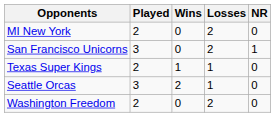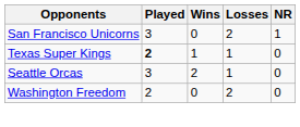 <table class="wikitable">
 <tr>
 <th>Opponents</th>
 <th>Played</th>
 <th>Wins</th>
 <th>Losses</th>
 <th>NR</th>
-</tr>
-<tr>
-<td><a href='#'>MI New York</a></td>
-<td>2</td>
-<td>0</td>
-<td>2</td>
-<td>0</td>
 </tr>
 <tr>
 <td><a href='#'>San Francisco Unicorns</a></td>
 <td>3</td>
 <td>0</td>
 <td>2</td>
 <td>1</td>
 </tr>
 <tr>
 <td><a href='#'>Texas Super Kings</a></td>
-<td>2</td>
+<td><strong>2</strong></td>
 <td>1</td>
 <td>1</td>
 <td>0</td>
 </tr>
 <tr>
 <td><a href='#'>Seattle Orcas</a></td>
 <td>3</td>
 <td>2</td>
 <td>1</td>
 <td>0</td>
 </tr>
 <tr>
 <td><a href='#'>Washington Freedom</a></td>
 <td>2</td>
 <td>0</td>
 <td>2</td>
 <td>0</td>
 </tr>
 </table>
